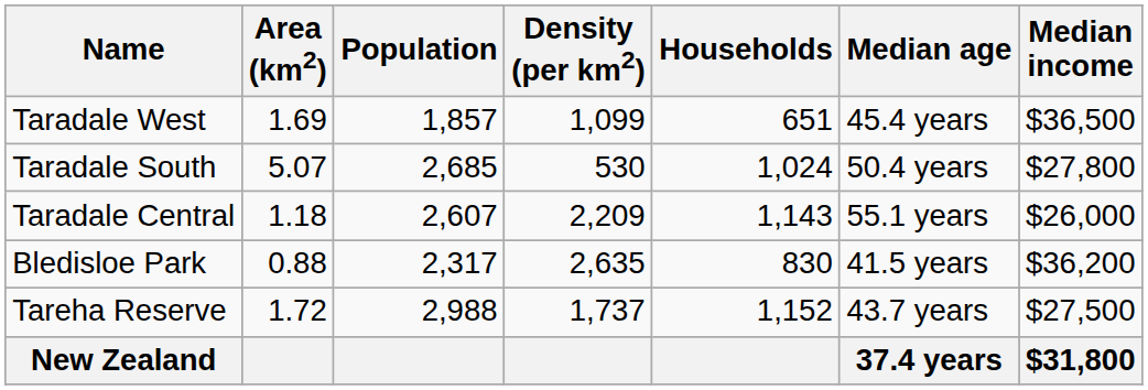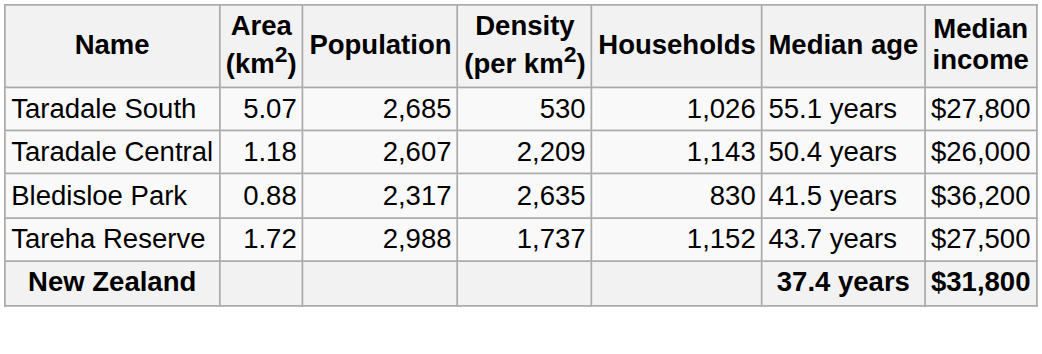 <table class="wikitable">
 <tr>
 <th>Name</th>
 <th>Area<br>(km<sup>2</sup>)</th>
 <th>Population</th>
 <th>Density<br>(per km<sup>2</sup>)</th>
 <th>Households</th>
 <th>Median age</th>
 <th>Median<br>income</th>
 </tr>
 <tr>
-<td>Taradale West</td>
-<td style="text-align:right;">1.69</td>
-<td style="text-align:right;">1,857</td>
-<td style="text-align:right;">1,099</td>
-<td style="text-align:right;">651</td>
-<td>45.4 years</td>
-<td>$36,500</td>
-</tr>
-<tr>
 <td>Taradale South</td>
 <td style="text-align:right;">5.07</td>
 <td style="text-align:right;">2,685</td>
 <td style="text-align:right;">530</td>
-<td style="text-align:right;">1,024</td>
-<td>50.4 years</td>
+<td style="text-align:right;">1,026</td>
+<td>55.1 years</td>
 <td>$27,800</td>
 </tr>
 <tr>
 <td>Taradale Central</td>
 <td style="text-align:right;">1.18</td>
 <td style="text-align:right;">2,607</td>
 <td style="text-align:right;">2,209</td>
 <td style="text-align:right;">1,143</td>
-<td>55.1 years</td>
+<td>50.4 years</td>
 <td>$26,000</td>
 </tr>
 <tr>
 <td>Bledisloe Park</td>
 <td style="text-align:right;">0.88</td>
 <td style="text-align:right;">2,317</td>
 <td style="text-align:right;">2,635</td>
 <td style="text-align:right;">830</td>
 <td>41.5 years</td>
 <td>$36,200</td>
 </tr>
 <tr>
 <td>Tareha Reserve</td>
 <td style="text-align:right;">1.72</td>
 <td style="text-align:right;">2,988</td>
 <td style="text-align:right;">1,737</td>
 <td style="text-align:right;">1,152</td>
 <td>43.7 years</td>
 <td>$27,500</td>
 </tr>
 <tr>
 <th>New Zealand</th>
 <th></th>
 <th></th>
 <th></th>
 <th></th>
 <th>37.4 years</th>
 <th style="text-align:left;">$31,800</th>
 </tr>
 </table>
